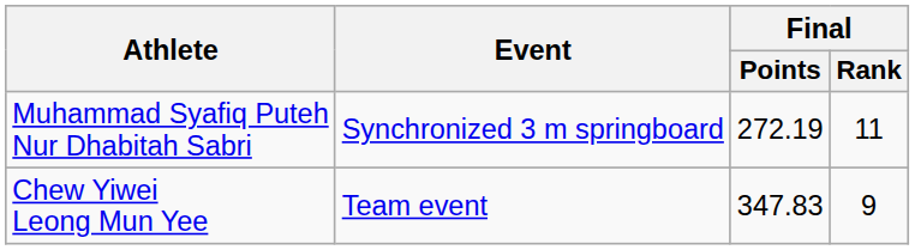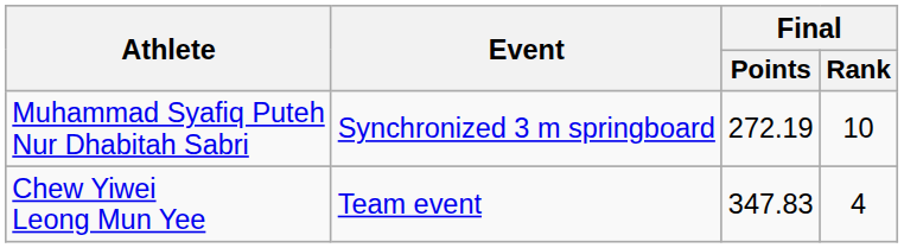 <table class=wikitable style="font-size:90%;">
 <tr>
 <th rowspan="2">Athlete</th>
 <th rowspan="2">Event</th>
 <th colspan="2">Final</th>
 </tr>
 <tr style="font-size:95%">
 <th>Points</th>
 <th>Rank</th>
 </tr>
 <tr align=center>
 <td align=left><a href='#'>Muhammad Syafiq Puteh</a><br><a href='#'>Nur Dhabitah Sabri</a></td>
 <td align=left><a href='#'>Synchronized 3 m springboard</a></td>
 <td>272.19</td>
-<td>11</td>
+<td>10</td>
 </tr>
 <tr align=center>
 <td align=left><a href='#'>Chew Yiwei</a><br><a href='#'>Leong Mun Yee</a></td>
 <td align=left><a href='#'>Team event</a></td>
 <td>347.83</td>
-<td>9</td>
+<td>4</td>
 </tr>
 </table>
